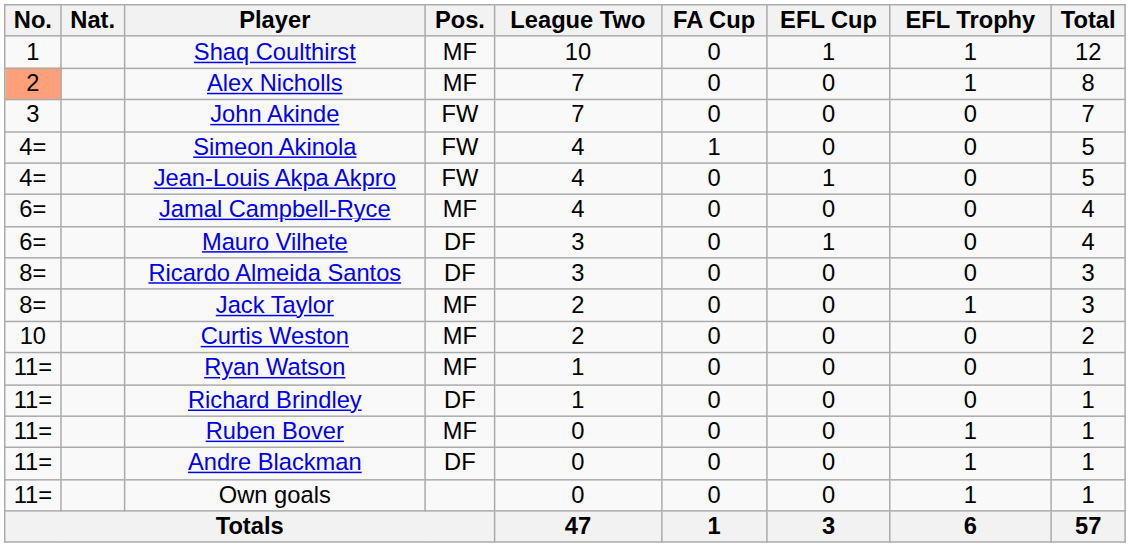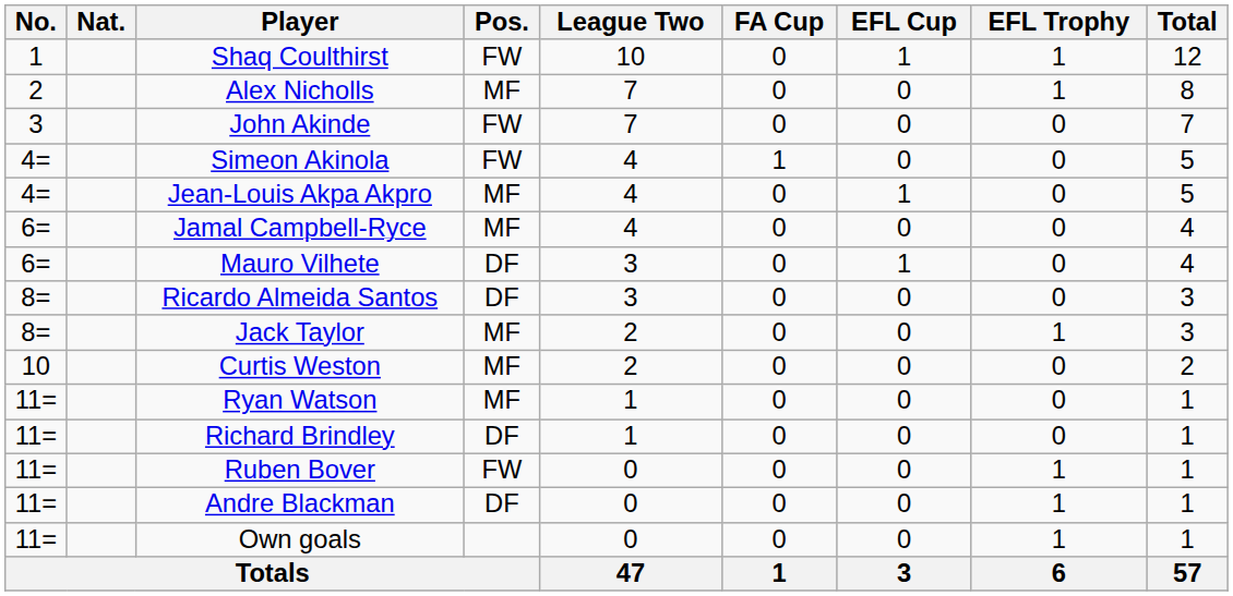 <table class="wikitable sortable alternance" style="font-size:100%; text-align:center; line-height:14px; width:60%;">
 <tr>
 <th>No.</th>
 <th>Nat.</th>
 <th>Player</th>
 <th>Pos.</th>
 <th>League Two</th>
 <th>FA Cup</th>
 <th>EFL Cup</th>
 <th>EFL Trophy</th>
 <th>Total</th>
 </tr>
 <tr>
 <td>1</td>
 <td></td>
 <td><a href='#'>Shaq Coulthirst</a></td>
-<td>MF</td>
+<td>FW</td>
 <td>10</td>
 <td>0</td>
 <td>1</td>
 <td>1</td>
 <td>12</td>
 </tr>
 <tr>
-<td style="background: lightsalmon;">2</td>
+<td>2</td>
 <td></td>
 <td><a href='#'>Alex Nicholls</a></td>
 <td>MF</td>
 <td>7</td>
 <td>0</td>
 <td>0</td>
 <td>1</td>
 <td>8</td>
 </tr>
 <tr>
 <td>3</td>
 <td></td>
 <td><a href='#'>John Akinde</a></td>
 <td>FW</td>
 <td>7</td>
 <td>0</td>
 <td>0</td>
 <td>0</td>
 <td>7</td>
 </tr>
 <tr>
 <td>4=</td>
 <td></td>
 <td><a href='#'>Simeon Akinola</a></td>
 <td>FW</td>
 <td>4</td>
 <td>1</td>
 <td>0</td>
 <td>0</td>
 <td>5</td>
 </tr>
 <tr>
 <td>4=</td>
 <td></td>
 <td><a href='#'>Jean-Louis Akpa Akpro</a></td>
-<td>FW</td>
+<td>MF</td>
 <td>4</td>
 <td>0</td>
 <td>1</td>
 <td>0</td>
 <td>5</td>
 </tr>
 <tr>
 <td>6=</td>
 <td></td>
 <td><a href='#'>Jamal Campbell-Ryce</a></td>
 <td>MF</td>
 <td>4</td>
 <td>0</td>
 <td>0</td>
 <td>0</td>
 <td>4</td>
 </tr>
 <tr>
 <td>6=</td>
 <td></td>
 <td><a href='#'>Mauro Vilhete</a></td>
 <td>DF</td>
 <td>3</td>
 <td>0</td>
 <td>1</td>
 <td>0</td>
 <td>4</td>
 </tr>
 <tr>
 <td>8=</td>
 <td></td>
 <td><a href='#'>Ricardo Almeida Santos</a></td>
 <td>DF</td>
 <td>3</td>
 <td>0</td>
 <td>0</td>
 <td>0</td>
 <td>3</td>
 </tr>
 <tr>
 <td>8=</td>
 <td></td>
 <td><a href='#'>Jack Taylor</a></td>
 <td>MF</td>
 <td>2</td>
 <td>0</td>
 <td>0</td>
 <td>1</td>
 <td>3</td>
 </tr>
 <tr>
 <td>10</td>
 <td></td>
 <td><a href='#'>Curtis Weston</a></td>
 <td>MF</td>
 <td>2</td>
 <td>0</td>
 <td>0</td>
 <td>0</td>
 <td>2</td>
 </tr>
 <tr>
 <td>11=</td>
 <td></td>
 <td><a href='#'>Ryan Watson</a></td>
 <td>MF</td>
 <td>1</td>
 <td>0</td>
 <td>0</td>
 <td>0</td>
 <td>1</td>
 </tr>
 <tr>
 <td>11=</td>
 <td></td>
 <td><a href='#'>Richard Brindley</a></td>
 <td>DF</td>
 <td>1</td>
 <td>0</td>
 <td>0</td>
 <td>0</td>
 <td>1</td>
 </tr>
 <tr>
 <td>11=</td>
 <td></td>
 <td><a href='#'>Ruben Bover</a></td>
-<td>MF</td>
+<td>FW</td>
 <td>0</td>
 <td>0</td>
 <td>0</td>
 <td>1</td>
 <td>1</td>
 </tr>
 <tr>
 <td>11=</td>
 <td></td>
 <td><a href='#'>Andre Blackman</a></td>
 <td>DF</td>
 <td>0</td>
 <td>0</td>
 <td>0</td>
 <td>1</td>
 <td>1</td>
 </tr>
 <tr>
 <td>11=</td>
 <td></td>
 <td>Own goals</td>
 <td></td>
 <td>0</td>
 <td>0</td>
 <td>0</td>
 <td>1</td>
 <td>1</td>
 </tr>
 <tr class="sortbottom">
 <th colspan="4">Totals</th>
 <th>47</th>
 <th>1</th>
 <th>3</th>
 <th>6</th>
 <th>57</th>
 </tr>
 </table>
